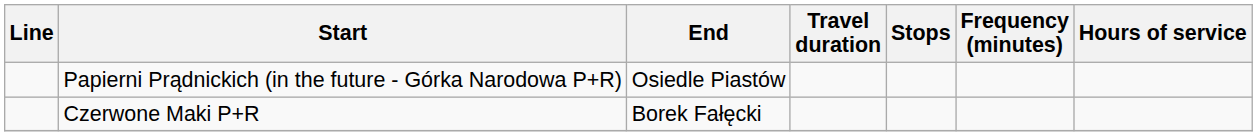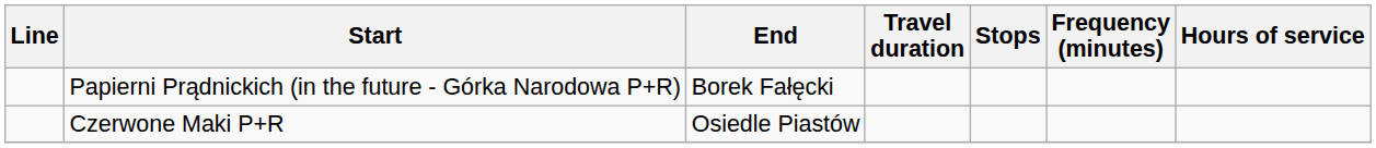 <table class="wikitable">
 <tr>
 <th>Line</th>
 <th>Start</th>
 <th>End</th>
 <th>Travel<br>duration</th>
 <th>Stops</th>
 <th>Frequency<br>(minutes)</th>
 <th>Hours of service</th>
 </tr>
 <tr>
 <td></td>
 <td>Papierni Prądnickich (in the future - Górka Narodowa P+R)</td>
-<td>Osiedle Piastów</td>
+<td>Borek Fałęcki</td>
 <td></td>
 <td></td>
 <td></td>
 <td></td>
 </tr>
 <tr>
 <td></td>
 <td>Czerwone Maki P+R</td>
-<td>Borek Fałęcki</td>
+<td>Osiedle Piastów</td>
 <td></td>
 <td></td>
 <td></td>
 <td></td>
 </tr>
 <tr>
 </tr>
 </table>
